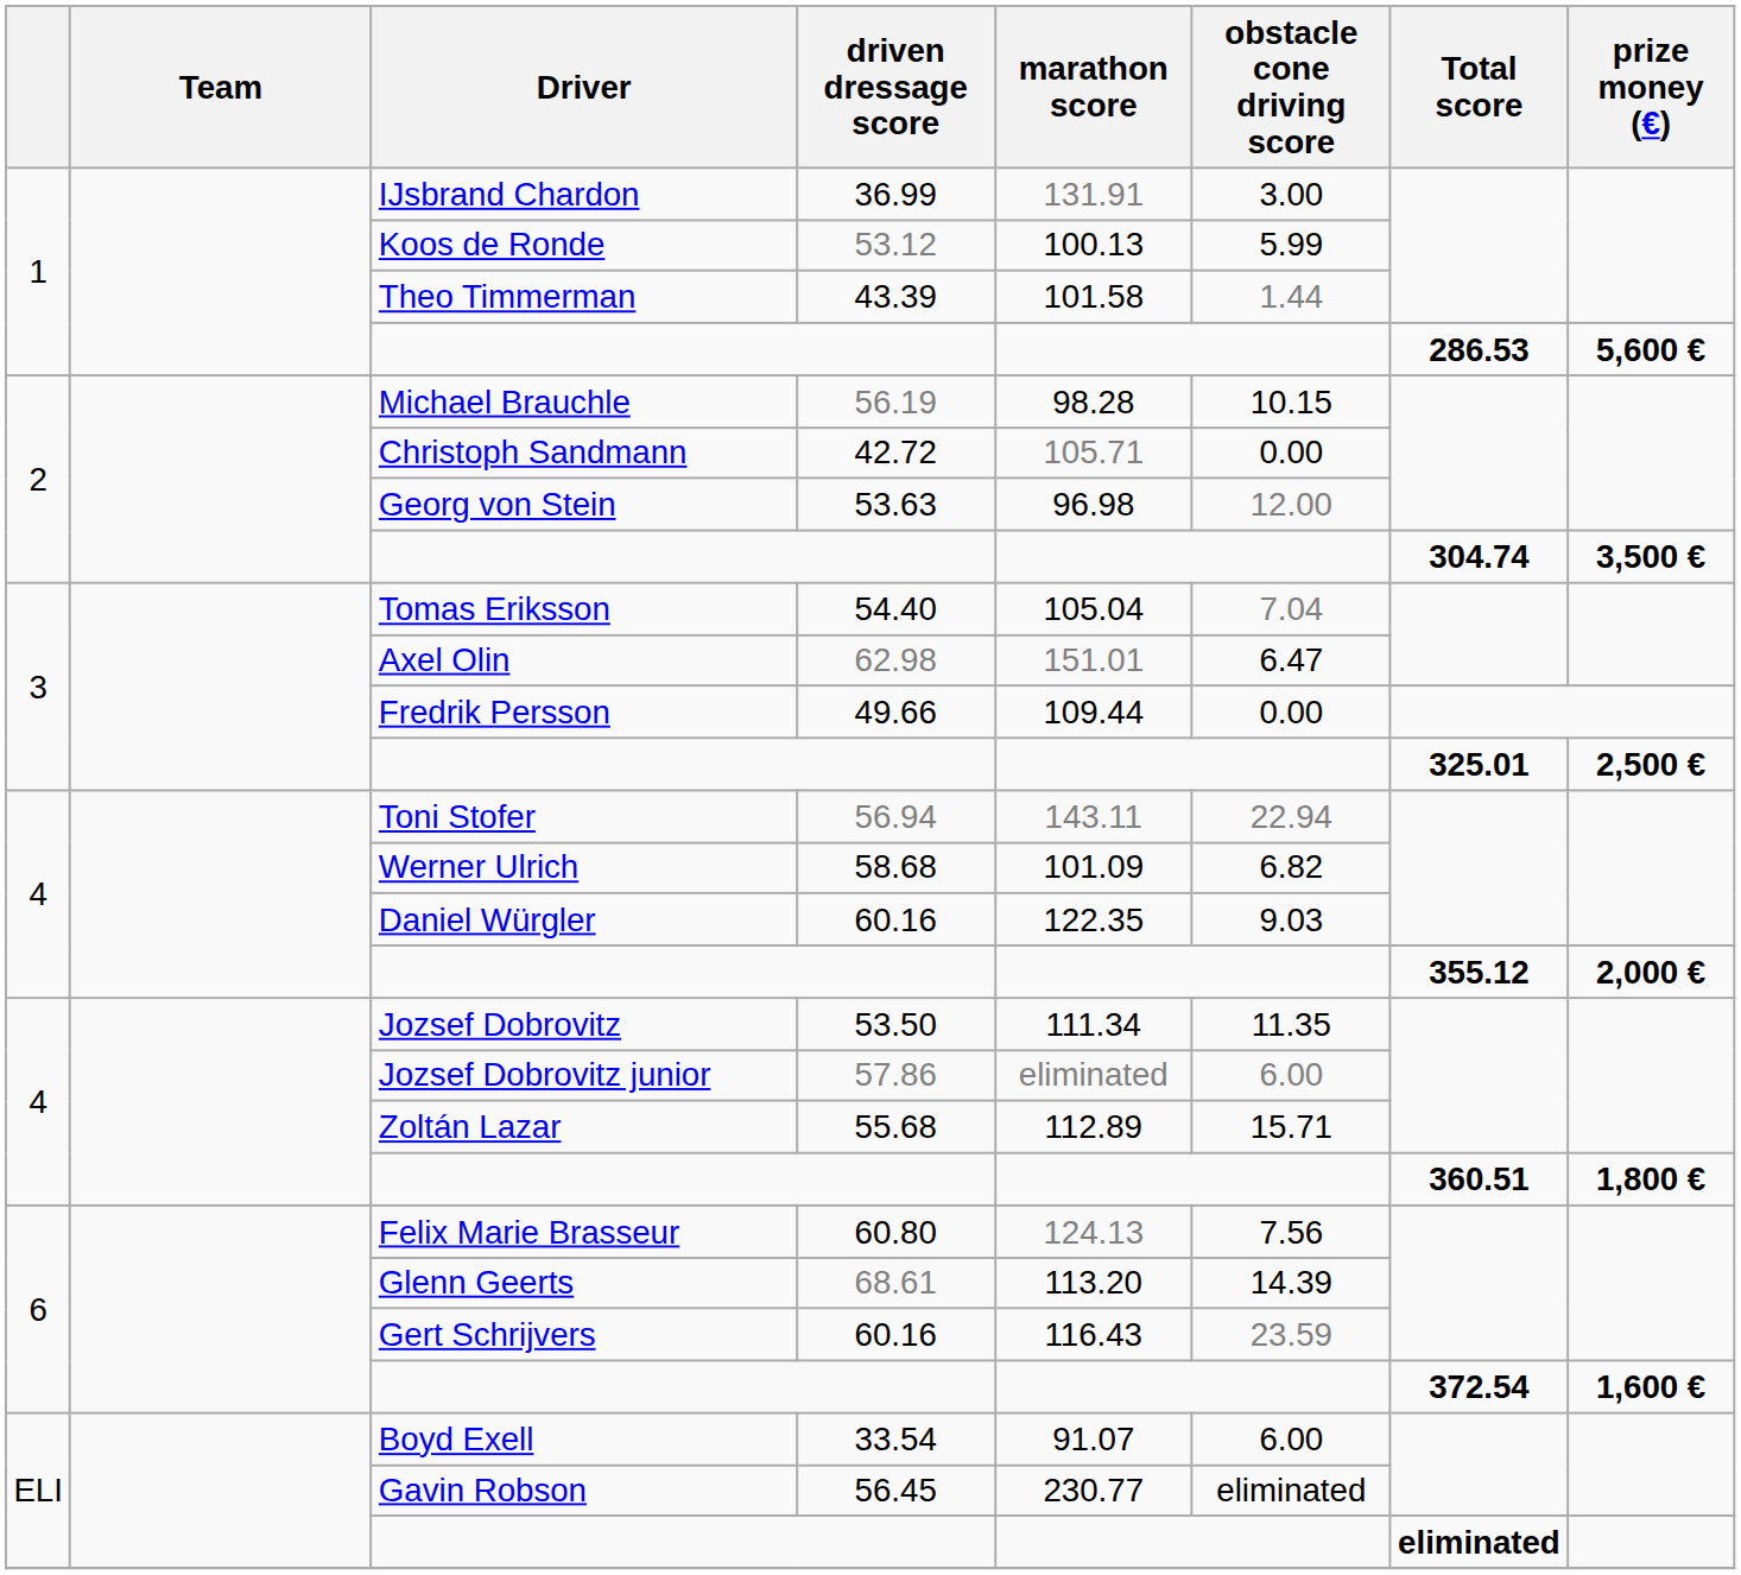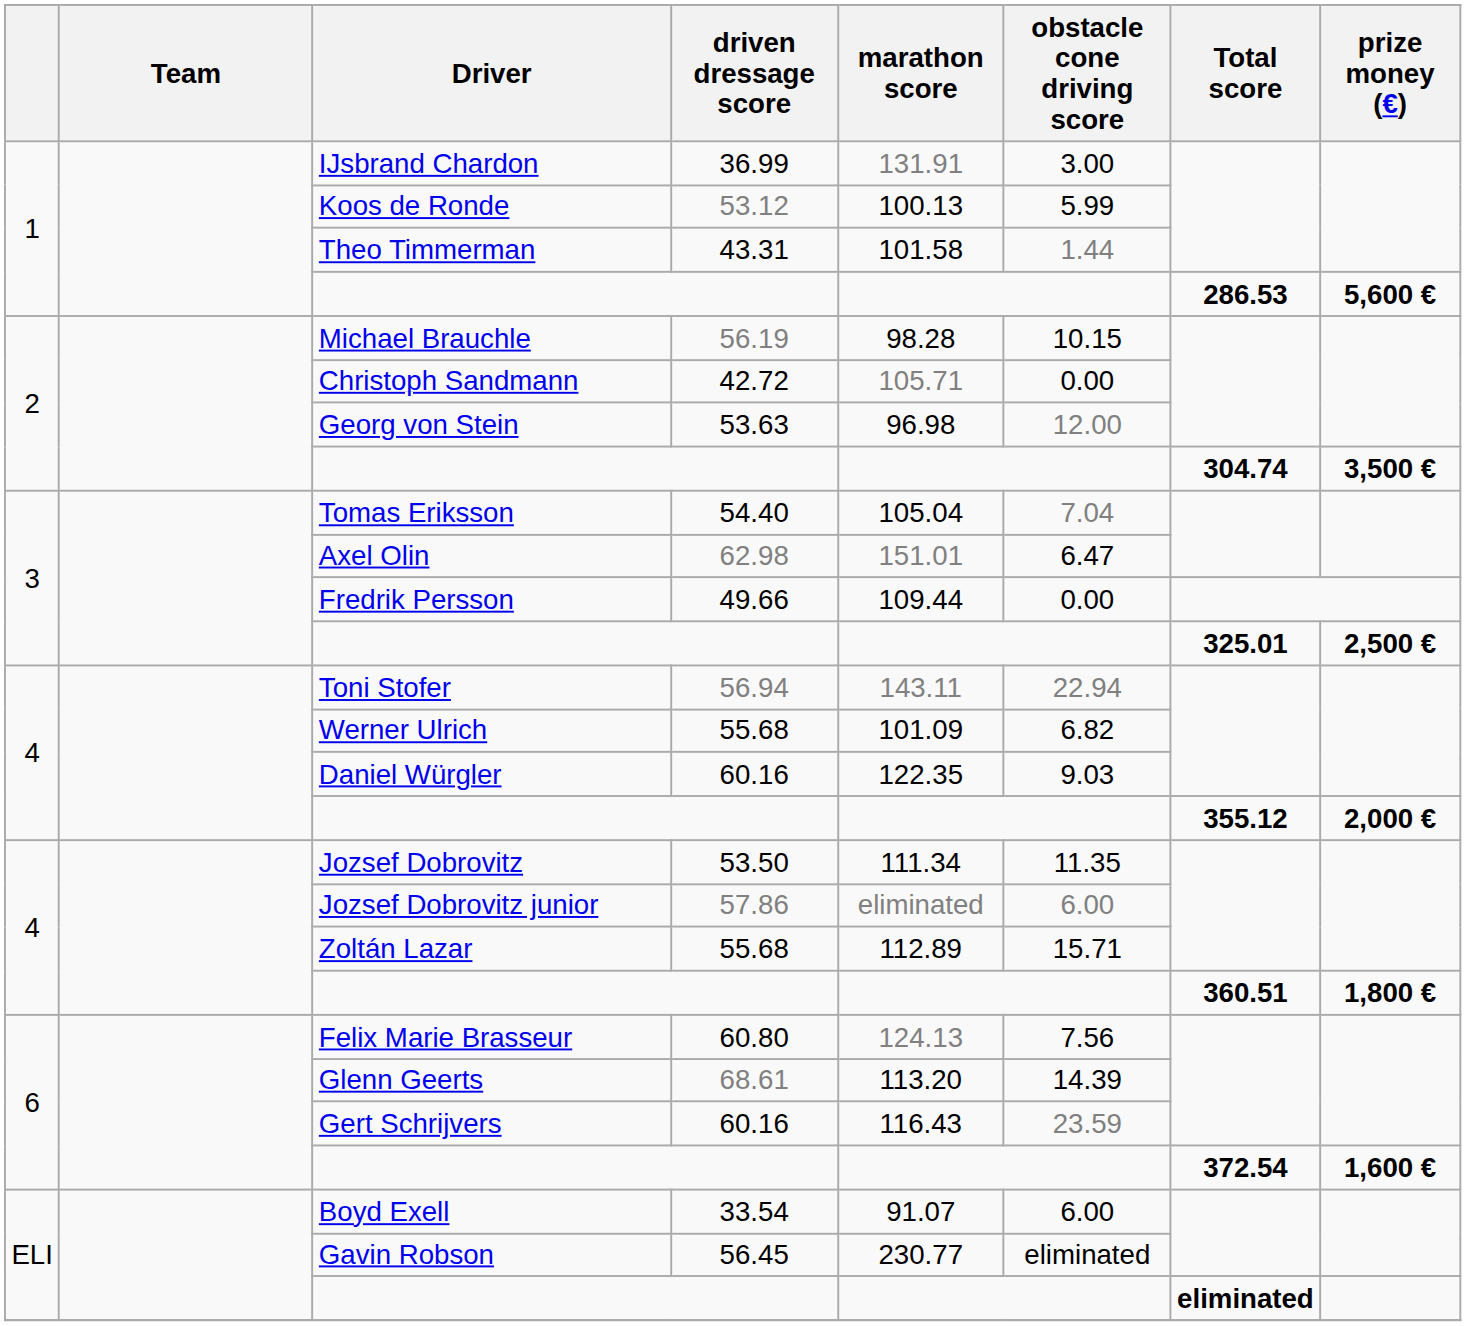 <table class="wikitable" style="font-size: 90%">
 <tr>
 <th width=20></th>
 <th width=125>Team</th>
 <th width=180>Driver</th>
 <th width=80>driven dressage<br>score</th>
 <th width=80>marathon<br>score</th>
 <th width=80>obstacle cone driving<br>score</th>
 <th width=66>Total<br>score<br></th>
 <th width=66>prize<br>money<br>(<a href='#'>€</a>)</th>
 </tr>
 <tr>
 <td rowspan=4 align=center>1</td>
 <td rowspan=4></td>
 <td><a href='#'>IJsbrand Chardon</a></td>
 <td align=center>36.99</td>
 <td align=center style=color:gray>131.91</td>
 <td align=center>3.00</td>
 <td rowspan=3></td>
 </tr>
 <tr>
 <td><a href='#'>Koos de Ronde</a></td>
 <td align=center style=color:gray>53.12</td>
 <td align=center>100.13</td>
 <td align=center>5.99</td>
 </tr>
 <tr>
 <td><a href='#'>Theo Timmerman</a></td>
-<td align=center>43.39</td>
+<td align=center>43.31</td>
 <td align=center>101.58</td>
 <td align=center style=color:gray>1.44</td>
 </tr>
 <tr>
 <td colspan=2></td>
 <td align=center colspan=2></td>
 <td align=center><strong>286.53</strong></td>
 <td align=center><strong>5,600 €</strong></td>
 </tr>
 <tr>
 <td rowspan=4 align=center>2</td>
 <td rowspan=4></td>
 <td><a href='#'>Michael Brauchle</a></td>
 <td align=center style=color:gray>56.19</td>
 <td align=center>98.28</td>
 <td align=center>10.15</td>
 <td rowspan=3></td>
 <td rowspan=3></td>
 </tr>
 <tr>
 <td><a href='#'>Christoph Sandmann</a></td>
 <td align=center>42.72</td>
 <td align=center style=color:gray>105.71</td>
 <td align=center>0.00</td>
 </tr>
 <tr>
 <td><a href='#'>Georg von Stein</a></td>
 <td align=center>53.63</td>
 <td align=center>96.98</td>
 <td align=center style=color:gray>12.00</td>
 </tr>
 <tr>
 <td colspan=2></td>
 <td align=center colspan=2></td>
 <td align=center><strong>304.74</strong></td>
 <td align=center><strong>3,500 €</strong></td>
 </tr>
 <tr>
 <td rowspan=4 align=center>3</td>
 <td rowspan=4></td>
 <td><a href='#'>Tomas Eriksson</a></td>
 <td align=center>54.40</td>
 <td align=center>105.04</td>
 <td align=center style=color:gray>7.04</td>
 <td rowspan=2></td>
 <td rowspan=2></td>
 </tr>
 <tr>
 <td><a href='#'>Axel Olin</a></td>
 <td align=center style=color:gray>62.98</td>
 <td align=center style=color:gray>151.01</td>
 <td align=center>6.47</td>
 </tr>
 <tr>
 <td><a href='#'>Fredrik Persson</a></td>
 <td align=center>49.66</td>
 <td align=center>109.44</td>
 <td align=center>0.00</td>
 </tr>
 <tr>
 <td colspan=2></td>
 <td align=center colspan=2></td>
 <td align=center><strong>325.01</strong></td>
 <td align=center><strong>2,500 €</strong></td>
 </tr>
 <tr>
 <td rowspan=4 align=center>4</td>
 <td rowspan=4></td>
 <td><a href='#'>Toni Stofer</a></td>
 <td align=center style=color:gray>56.94</td>
 <td align=center style=color:gray>143.11</td>
 <td align=center style=color:gray>22.94</td>
 <td rowspan=3></td>
 <td rowspan=3></td>
 </tr>
 <tr>
 <td><a href='#'>Werner Ulrich</a></td>
-<td align=center>58.68</td>
+<td align=center>55.68</td>
 <td align=center>101.09</td>
 <td align=center>6.82</td>
 </tr>
 <tr>
 <td><a href='#'>Daniel Würgler</a></td>
 <td align=center>60.16</td>
 <td align=center>122.35</td>
 <td align=center>9.03</td>
 </tr>
 <tr>
 <td colspan=2></td>
 <td align=center colspan=2></td>
 <td align=center><strong>355.12</strong></td>
 <td align=center><strong>2,000 €</strong></td>
 </tr>
 <tr>
 <td rowspan=4 align=center>4</td>
 <td rowspan=4></td>
 <td><a href='#'>Jozsef Dobrovitz</a></td>
 <td align=center>53.50</td>
 <td align=center>111.34</td>
 <td align=center>11.35</td>
 <td rowspan=3></td>
 <td rowspan=3></td>
 </tr>
 <tr>
 <td><a href='#'>Jozsef Dobrovitz junior</a></td>
 <td align=center style=color:gray>57.86</td>
 <td align=center style=color:gray>eliminated</td>
 <td align=center style=color:gray>6.00</td>
 </tr>
 <tr>
 <td><a href='#'>Zoltán Lazar</a></td>
 <td align=center>55.68</td>
 <td align=center>112.89</td>
 <td align=center>15.71</td>
 </tr>
 <tr>
 <td colspan=2></td>
 <td align=center colspan=2></td>
 <td align=center><strong>360.51</strong></td>
 <td align=center><strong>1,800 €</strong></td>
 </tr>
 <tr>
 <td rowspan=4 align=center>6</td>
 <td rowspan=4></td>
 <td><a href='#'>Felix Marie Brasseur</a></td>
 <td align=center>60.80</td>
 <td align=center style=color:gray>124.13</td>
 <td align=center>7.56</td>
 <td rowspan=3></td>
 <td rowspan=3></td>
 </tr>
 <tr>
 <td><a href='#'>Glenn Geerts</a></td>
 <td align=center style=color:gray>68.61</td>
 <td align=center>113.20</td>
 <td align=center>14.39</td>
 </tr>
 <tr>
 <td><a href='#'>Gert Schrijvers</a></td>
 <td align=center>60.16</td>
 <td align=center>116.43</td>
 <td align=center style=color:gray>23.59</td>
 </tr>
 <tr>
 <td colspan=2></td>
 <td align=center colspan=2></td>
 <td align=center><strong>372.54</strong></td>
 <td align=center><strong>1,600 €</strong></td>
 </tr>
 <tr>
 <td rowspan=3 align=center>ELI</td>
 <td rowspan=3></td>
 <td><a href='#'>Boyd Exell</a></td>
 <td align=center>33.54</td>
 <td align=center>91.07</td>
 <td align=center>6.00</td>
 <td rowspan=2></td>
 <td rowspan=2></td>
 </tr>
 <tr>
 <td><a href='#'>Gavin Robson</a></td>
 <td align=center>56.45</td>
 <td align=center>230.77</td>
 <td align=center>eliminated</td>
 </tr>
 <tr>
 <td colspan=2></td>
 <td align=center colspan=2></td>
 <td align=center><strong>eliminated</strong></td>
 <td align=center></td>
 </tr>
 <tr>
 </tr>
 </table>
